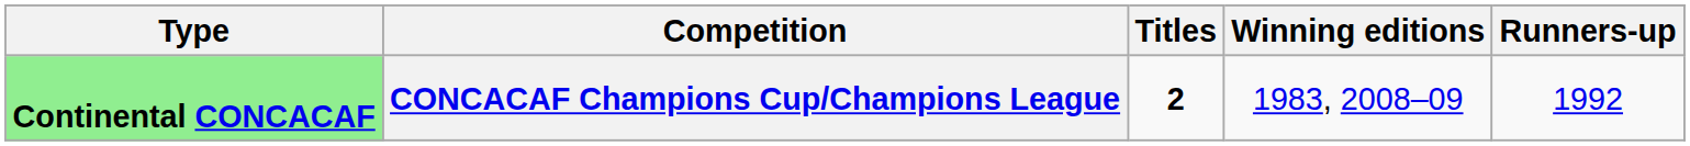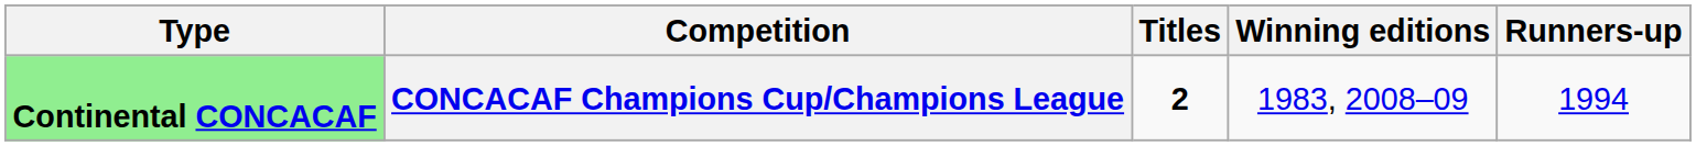 <table class="wikitable plainrowheaders" style="font-size:95%; text-align: center;">
 <tr>
 <th>Type</th>
 <th>Competition</th>
 <th>Titles</th>
 <th>Winning editions</th>
 <th>Runners-up</th>
 </tr>
 <tr>
 <td rowspan="1" style="background: lightgreen;"><br><strong>Continental <a href='#'>CONCACAF</a></strong></td>
 <th scope=col><a href='#'>CONCACAF Champions Cup/Champions League</a></th>
 <td><strong>2</strong></td>
 <td><a href='#'>1983</a>, <a href='#'>2008–09</a></td>
-<td><a href='#'>1992</a></td>
+<td><a href='#'>1994</a></td>
 </tr>
 </table>
